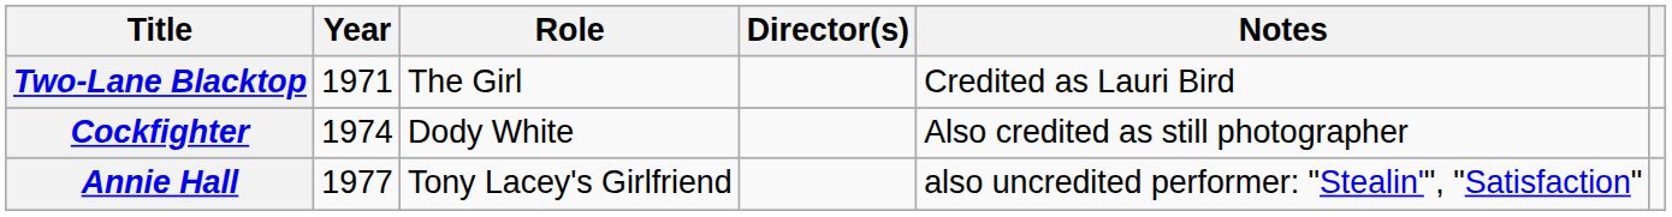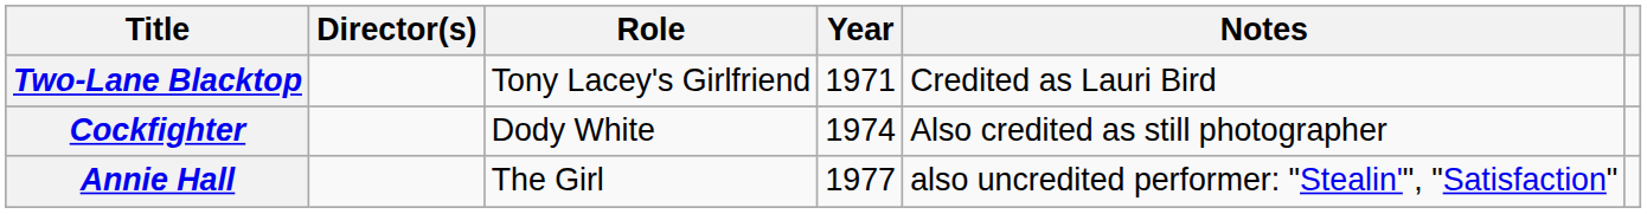 <table class="wikitable plainrowheaders sortable">
 <tr>
 <th scope="col">Title</th>
+<th scope="col">Director(s)</th>
+<th scope="col">Role</th>
 <th scope="col">Year</th>
-<th scope="col">Role</th>
-<th scope="col">Director(s)</th>
 <th scope="col" class="unsortable">Notes</th>
 <th scope=col class="unsortable"></th>
 </tr>
 <tr>
 <th scope=row><em><a href='#'>Two-Lane Blacktop</a></em></th>
+<td></td>
+<td>Tony Lacey's Girlfriend</td>
 <td>1971</td>
-<td>The Girl</td>
-<td></td>
 <td>Credited as Lauri Bird</td>
 <td style="text-align:center;"></td>
 </tr>
 <tr>
 <th scope=row><em><a href='#'>Cockfighter</a></em></th>
+<td></td>
+<td>Dody White</td>
 <td>1974</td>
-<td>Dody White</td>
-<td></td>
 <td>Also credited as still photographer</td>
 <td style="text-align:center;"></td>
 </tr>
 <tr>
 <th scope=row><em><a href='#'>Annie Hall</a></em></th>
+<td></td>
+<td>The Girl</td>
 <td>1977</td>
-<td>Tony Lacey's Girlfriend</td>
-<td></td>
 <td>also uncredited performer: "<a href='#'>Stealin'</a>", "<a href='#'>Satisfaction</a>"</td>
 <td style="text-align:center;"></td>
 </tr>
 </table>
